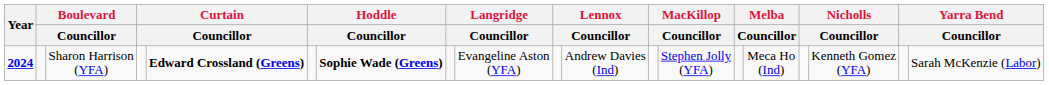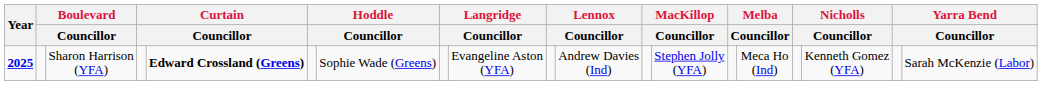 <table class="wikitable">
 <tr>
 <th rowspan="2">Year</th>
 <th style="color:crimson"; colspan="2">Boulevard</th>
 <th style="color:crimson"; colspan="2">Curtain</th>
 <th style="color:crimson"; colspan="2">Hoddle</th>
 <th style="color:crimson"; colspan="2">Langridge</th>
 <th style="color:crimson"; colspan="2">Lennox</th>
 <th style="color:crimson"; colspan="2">MacKillop</th>
 <th style="color:crimson"; colspan="2">Melba</th>
 <th style="color:crimson"; colspan="2">Nicholls</th>
 <th style="color:crimson"; colspan="2">Yarra Bend</th>
 </tr>
 <tr>
 <th colspan="2">Councillor</th>
 <th colspan="2">Councillor</th>
 <th colspan="2">Councillor</th>
 <th colspan="2">Councillor</th>
 <th colspan="2">Councillor</th>
 <th colspan="2">Councillor</th>
 <th colspan="2">Councillor</th>
 <th colspan="2">Councillor</th>
 <th colspan="2">Councillor</th>
 </tr>
 <tr>
-<td><strong><a href='#'>2024</a></strong></td>
+<td><strong><a href='#'>2025</a></strong></td>
 <td rowspan="1" width="1px" > </td>
 <td rowspan="1"; align="center">Sharon Harrison<br>(<a href='#'>YFA</a>)</td>
 <td rowspan="1" width="1px" > </td>
 <td rowspan="1"; align="center"><strong>Edward Crossland (<a href='#'>Greens</a>)</strong></td>
 <td rowspan="1" width="1px" > </td>
-<td rowspan="1"; align="center"><strong>Sophie Wade (<a href='#'>Greens</a>)</strong></td>
+<td rowspan="1"; align="center">Sophie Wade (<a href='#'>Greens</a>)</td>
 <td rowspan="1" width="1px" > </td>
 <td rowspan="1"; align="center">Evangeline Aston<br>(<a href='#'>YFA</a>)</td>
 <td rowspan="1" width="1px" > </td>
 <td rowspan="1"; align="center">Andrew Davies<br>(<a href='#'>Ind</a>)</td>
 <td rowspan="1" width="1px" > </td>
 <td rowspan="1"; align="center"><a href='#'>Stephen Jolly</a><br>(<a href='#'>YFA</a>)</td>
 <td rowspan="1" width="1px" > </td>
 <td rowspan="1"; align="center">Meca Ho<br>(<a href='#'>Ind</a>)</td>
 <td rowspan="1" width="1px" > </td>
 <td rowspan="1"; align="center">Kenneth Gomez<br>(<a href='#'>YFA</a>)</td>
 <td rowspan="1" width="1px" > </td>
 <td rowspan="1"; align="center">Sarah McKenzie (<a href='#'>Labor</a>)</td>
 </tr>
 </table>
